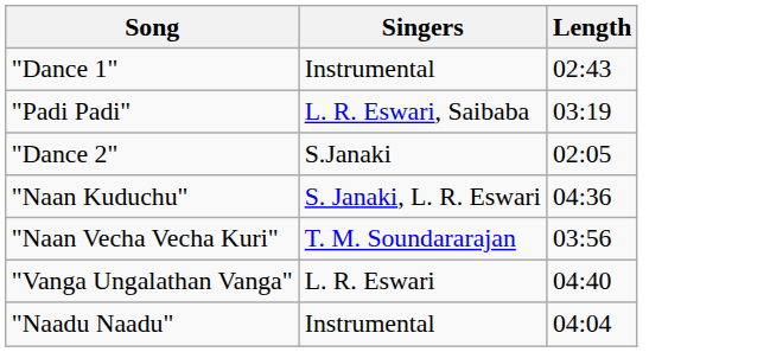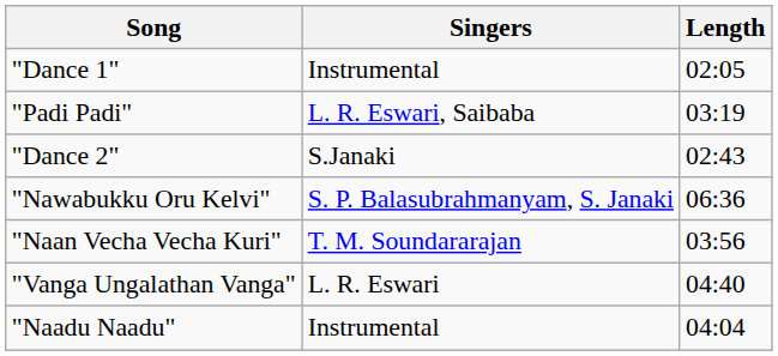 <table class="wikitable" style="font-size:95%;">
 <tr>
 <th>Song</th>
 <th>Singers</th>
 <th>Length</th>
 </tr>
 <tr>
 <td>"Dance 1"</td>
 <td>Instrumental</td>
-<td>02:43</td>
+<td>02:05</td>
 </tr>
 <tr>
 <td>"Padi Padi"</td>
 <td><a href='#'>L. R. Eswari</a>, Saibaba</td>
 <td>03:19</td>
 </tr>
 <tr>
 <td>"Dance 2"</td>
 <td>S.Janaki</td>
-<td>02:05</td>
+<td>02:43</td>
 </tr>
 <tr>
-<td>"Naan Kuduchu"</td>
-<td><a href='#'>S. Janaki</a>, L. R. Eswari</td>
-<td>04:36</td>
+<td>"Nawabukku Oru Kelvi"</td>
+<td><a href='#'>S. P. Balasubrahmanyam</a>, <a href='#'>S. Janaki</a></td>
+<td>06:36</td>
 </tr>
 <tr>
 <td>"Naan Vecha Vecha Kuri"</td>
 <td><a href='#'>T. M. Soundararajan</a></td>
 <td>03:56</td>
 </tr>
 <tr>
 <td>"Vanga Ungalathan Vanga"</td>
 <td>L. R. Eswari</td>
 <td>04:40</td>
 </tr>
 <tr>
 <td>"Naadu Naadu"</td>
 <td>Instrumental</td>
 <td>04:04</td>
 </tr>
 </table>
